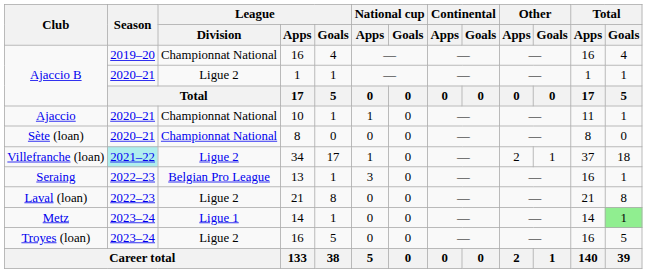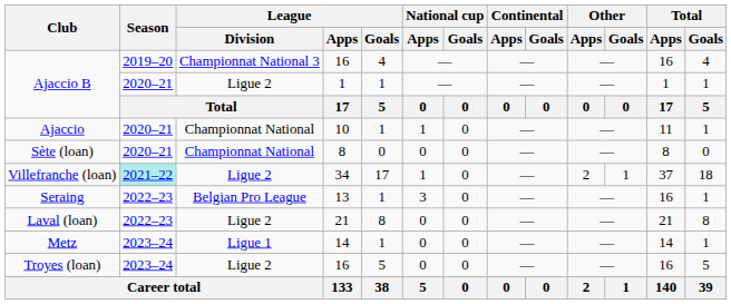 <table class="wikitable" style="text-align:center">
 <tr>
 <th rowspan="2">Club</th>
 <th rowspan="2">Season</th>
 <th colspan="3">League</th>
 <th colspan="2">National cup</th>
 <th colspan="2">Continental</th>
 <th colspan="2">Other</th>
 <th colspan="2">Total</th>
 </tr>
 <tr>
 <th>Division</th>
 <th>Apps</th>
 <th>Goals</th>
 <th>Apps</th>
 <th>Goals</th>
 <th>Apps</th>
 <th>Goals</th>
 <th>Apps</th>
 <th>Goals</th>
 <th>Apps</th>
 <th>Goals</th>
 </tr>
 <tr>
 <td rowspan="3"><a href='#'>Ajaccio B</a></td>
 <td><a href='#'>2019–20</a></td>
-<td>Championnat National</td>
+<td><a href='#'>Championnat National 3</a></td>
 <td>16</td>
 <td>4</td>
 <td colspan="2">—</td>
 <td colspan="2">—</td>
 <td colspan="2">—</td>
 <td>16</td>
 <td>4</td>
 </tr>
 <tr>
 <td><a href='#'>2020–21</a></td>
 <td>Ligue 2</td>
 <td>1</td>
 <td>1</td>
 <td colspan="2">—</td>
 <td colspan="2">—</td>
 <td colspan="2">—</td>
 <td>1</td>
 <td>1</td>
 </tr>
 <tr>
 <th colspan="2">Total</th>
 <th>17</th>
 <th>5</th>
 <th>0</th>
 <th>0</th>
 <th>0</th>
 <th>0</th>
 <th>0</th>
 <th>0</th>
 <th>17</th>
 <th>5</th>
 </tr>
 <tr>
 <td><a href='#'>Ajaccio</a></td>
 <td><a href='#'>2020–21</a></td>
 <td>Championnat National</td>
 <td>10</td>
 <td>1</td>
 <td>1</td>
 <td>0</td>
 <td colspan="2">—</td>
 <td colspan="2">—</td>
 <td>11</td>
 <td>1</td>
 </tr>
 <tr>
 <td><a href='#'>Sète</a> (loan)</td>
 <td><a href='#'>2020–21</a></td>
 <td><a href='#'>Championnat National</a></td>
 <td>8</td>
 <td>0</td>
 <td>0</td>
 <td>0</td>
 <td colspan="2">—</td>
 <td colspan="2">—</td>
 <td>8</td>
 <td>0</td>
 </tr>
 <tr>
 <td><a href='#'>Villefranche</a> (loan)</td>
 <td style="background: paleturquoise;"><a href='#'>2021–22</a></td>
 <td><a href='#'>Ligue 2</a></td>
 <td>34</td>
 <td>17</td>
 <td>1</td>
 <td>0</td>
 <td colspan="2">—</td>
 <td>2</td>
 <td>1</td>
 <td>37</td>
 <td>18</td>
 </tr>
 <tr>
 <td><a href='#'>Seraing</a></td>
 <td><a href='#'>2022–23</a></td>
 <td><a href='#'>Belgian Pro League</a></td>
 <td>13</td>
 <td>1</td>
 <td>3</td>
 <td>0</td>
 <td colspan="2">—</td>
 <td colspan="2">—</td>
 <td>16</td>
 <td>1</td>
 </tr>
 <tr>
 <td><a href='#'>Laval</a> (loan)</td>
 <td><a href='#'>2022–23</a></td>
 <td>Ligue 2</td>
 <td>21</td>
 <td>8</td>
 <td>0</td>
 <td>0</td>
 <td colspan="2">—</td>
 <td colspan="2">—</td>
 <td>21</td>
 <td>8</td>
 </tr>
 <tr>
 <td><a href='#'>Metz</a></td>
 <td><a href='#'>2023–24</a></td>
 <td><a href='#'>Ligue 1</a></td>
 <td>14</td>
 <td>1</td>
 <td>0</td>
 <td>0</td>
 <td colspan="2">—</td>
 <td colspan="2">—</td>
 <td>14</td>
-<td style="background: lightgreen;">1</td>
+<td>1</td>
 </tr>
 <tr>
 <td><a href='#'>Troyes</a> (loan)</td>
 <td><a href='#'>2023–24</a></td>
 <td>Ligue 2</td>
 <td>16</td>
 <td>5</td>
 <td>0</td>
 <td>0</td>
 <td colspan="2">—</td>
 <td colspan="2">—</td>
 <td>16</td>
 <td>5</td>
 </tr>
 <tr>
 <th colspan="3">Career total</th>
 <th>133</th>
 <th>38</th>
 <th>5</th>
 <th>0</th>
 <th>0</th>
 <th>0</th>
 <th>2</th>
 <th>1</th>
 <th>140</th>
 <th>39</th>
 </tr>
 </table>
